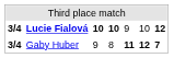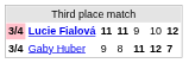 <table cellspacing="1" cellpadding="3" style="border:1px solid #aaa; font-size:90%;">
 <tr style="background:#e4e4e4;">
 <td colspan="7" style="text-align:center;">Third place match</td>
 </tr>
 <tr>
-<td><strong>3/4</strong></td>
+<td style="background: pink;"><strong>3/4</strong></td>
 <td> <strong><a href='#'>Lucie Fialová</a></strong></td>
-<td><strong>10</strong></td>
-<td><strong>10</strong></td>
+<td><strong>11</strong></td>
+<td><strong>11</strong></td>
 <td>9</td>
 <td>10</td>
 <td><strong>12</strong></td>
 </tr>
 <tr>
 <td><strong>3/4</strong></td>
 <td> <a href='#'>Gaby Huber</a></td>
 <td>9</td>
 <td>8</td>
 <td><strong>11</strong></td>
 <td><strong>12</strong></td>
 <td><strong>7</strong></td>
 </tr>
 </table>
